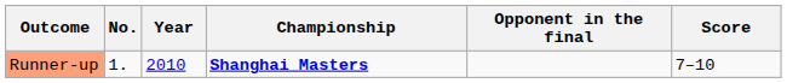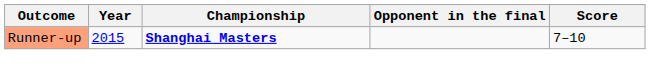 <table class="sortable wikitable">
 <tr>
 <th width="80">Outcome</th>
-<th width="20">No.</th>
 <th width="50">Year</th>
 <th width="250">Championship</th>
 <th width="200">Opponent in the final</th>
 <th width="100">Score</th>
 </tr>
 <tr>
 <td style="background:#ffa07a;">Runner-up</td>
-<td>1.</td>
-<td><a href='#'>2010</a></td>
+<td><a href='#'>2015</a></td>
 <td><strong><a href='#'>Shanghai Masters</a></strong></td>
 <td> </td>
 <td>7–10</td>
 </tr>
 </table>
